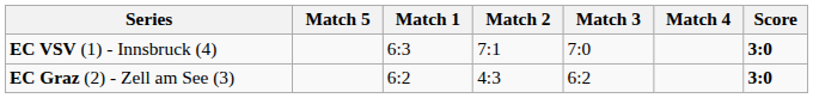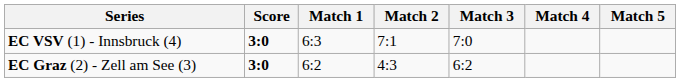 <table class="wikitable sortable" width="700px">
 <tr style="background-color:#c0c0c0;">
 <th>Series</th>
-<th>Match 5</th>
+<th>Score</th>
 <th>Match 1</th>
 <th>Match 2</th>
 <th>Match 3</th>
 <th>Match 4</th>
-<th>Score</th>
+<th>Match 5</th>
 </tr>
 <tr>
 <td><strong>EC VSV</strong> (1) - Innsbruck (4)</td>
-<td></td>
+<td><strong>3:0</strong></td>
 <td>6:3</td>
 <td>7:1</td>
 <td>7:0</td>
 <td></td>
-<td><strong>3:0</strong></td>
+<td></td>
 </tr>
 <tr>
 <td><strong>EC Graz</strong> (2) - Zell am See (3)</td>
-<td></td>
+<td><strong>3:0</strong></td>
 <td>6:2</td>
 <td>4:3</td>
 <td>6:2</td>
 <td></td>
-<td><strong>3:0</strong></td>
+<td></td>
 </tr>
 </table>
